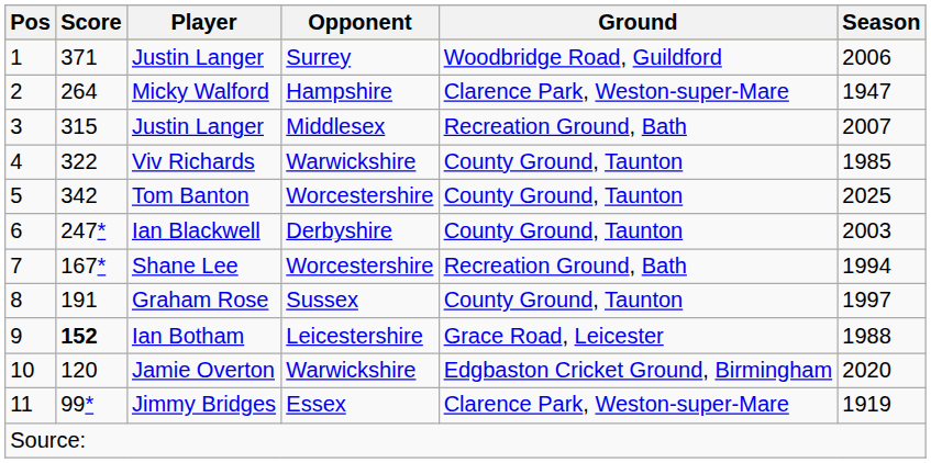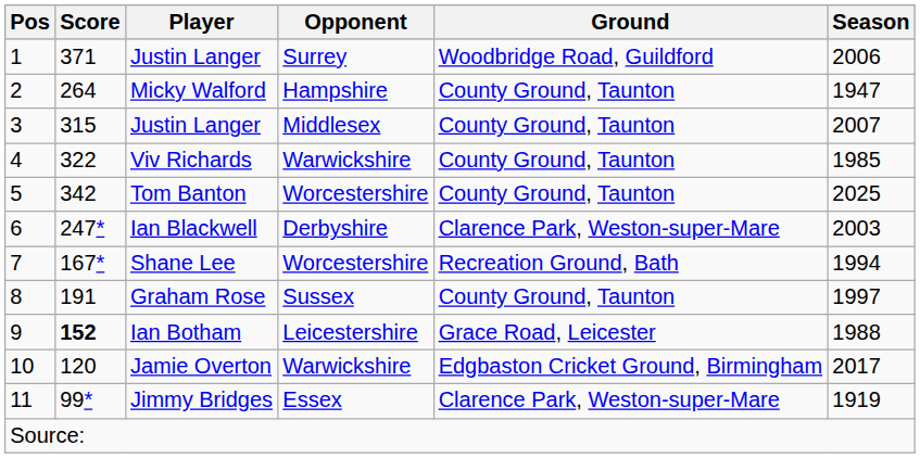 <table class="wikitable">
 <tr style="background:#bdb76b;">
 <th>Pos</th>
 <th>Score</th>
 <th>Player</th>
 <th>Opponent</th>
 <th>Ground</th>
 <th>Season</th>
 </tr>
 <tr>
 <td>1</td>
 <td>371</td>
 <td><a href='#'>Justin Langer</a></td>
 <td><a href='#'>Surrey</a></td>
 <td><a href='#'>Woodbridge Road</a>, <a href='#'>Guildford</a></td>
 <td>2006</td>
 </tr>
 <tr>
 <td>2</td>
 <td>264</td>
 <td><a href='#'>Micky Walford</a></td>
 <td><a href='#'>Hampshire</a></td>
-<td><a href='#'>Clarence Park</a>, <a href='#'>Weston-super-Mare</a></td>
+<td><a href='#'>County Ground</a>, <a href='#'>Taunton</a></td>
 <td>1947</td>
 </tr>
 <tr>
 <td>3</td>
 <td>315</td>
 <td><a href='#'>Justin Langer</a></td>
 <td><a href='#'>Middlesex</a></td>
-<td><a href='#'>Recreation Ground</a>, <a href='#'>Bath</a></td>
+<td><a href='#'>County Ground</a>, <a href='#'>Taunton</a></td>
 <td>2007</td>
 </tr>
 <tr>
 <td>4</td>
 <td>322</td>
 <td><a href='#'>Viv Richards</a></td>
 <td><a href='#'>Warwickshire</a></td>
 <td><a href='#'>County Ground</a>, <a href='#'>Taunton</a></td>
 <td>1985</td>
 </tr>
 <tr>
 <td>5</td>
 <td>342</td>
 <td><a href='#'>Tom Banton</a></td>
 <td><a href='#'>Worcestershire</a></td>
 <td><a href='#'>County Ground</a>, <a href='#'>Taunton</a></td>
 <td>2025</td>
 </tr>
 <tr>
 <td>6</td>
 <td>247<a href='#'>*</a></td>
 <td><a href='#'>Ian Blackwell</a></td>
 <td><a href='#'>Derbyshire</a></td>
-<td><a href='#'>County Ground</a>, <a href='#'>Taunton</a></td>
+<td><a href='#'>Clarence Park</a>, <a href='#'>Weston-super-Mare</a></td>
 <td>2003</td>
 </tr>
 <tr>
 <td>7</td>
 <td>167<a href='#'>*</a></td>
 <td><a href='#'>Shane Lee</a></td>
 <td><a href='#'>Worcestershire</a></td>
 <td><a href='#'>Recreation Ground</a>, <a href='#'>Bath</a></td>
 <td>1994</td>
 </tr>
 <tr>
 <td>8</td>
 <td>191</td>
 <td><a href='#'>Graham Rose</a></td>
 <td><a href='#'>Sussex</a></td>
 <td><a href='#'>County Ground</a>, <a href='#'>Taunton</a></td>
 <td>1997</td>
 </tr>
 <tr>
 <td>9</td>
 <td><strong>152</strong></td>
 <td><a href='#'>Ian Botham</a></td>
 <td><a href='#'>Leicestershire</a></td>
 <td><a href='#'>Grace Road</a>, <a href='#'>Leicester</a></td>
 <td>1988</td>
 </tr>
 <tr>
 <td>10</td>
 <td>120</td>
 <td><a href='#'>Jamie Overton</a></td>
 <td><a href='#'>Warwickshire</a></td>
 <td><a href='#'>Edgbaston Cricket Ground</a>, <a href='#'>Birmingham</a></td>
-<td>2020</td>
+<td>2017</td>
 </tr>
 <tr>
 <td>11</td>
 <td>99<a href='#'>*</a></td>
 <td><a href='#'>Jimmy Bridges</a></td>
 <td><a href='#'>Essex</a></td>
 <td><a href='#'>Clarence Park</a>, <a href='#'>Weston-super-Mare</a></td>
 <td>1919</td>
 </tr>
 <tr>
 <td colspan=6>Source:</td>
 </tr>
 </table>
